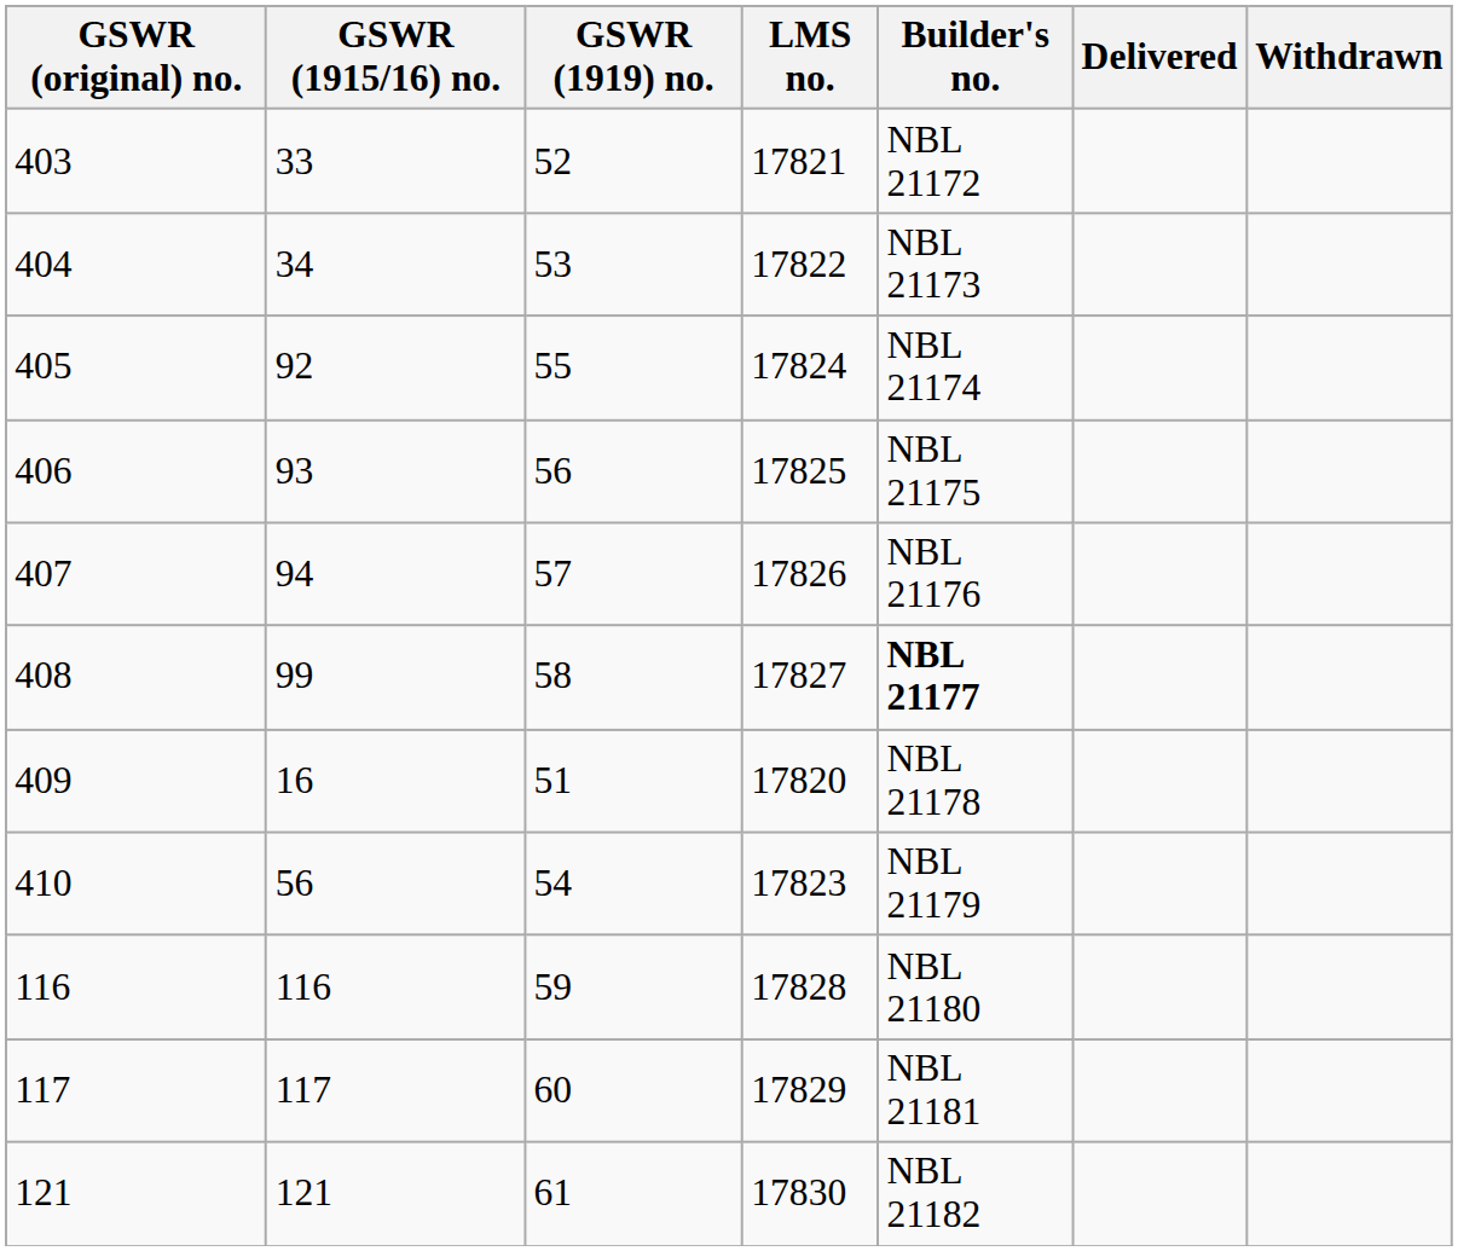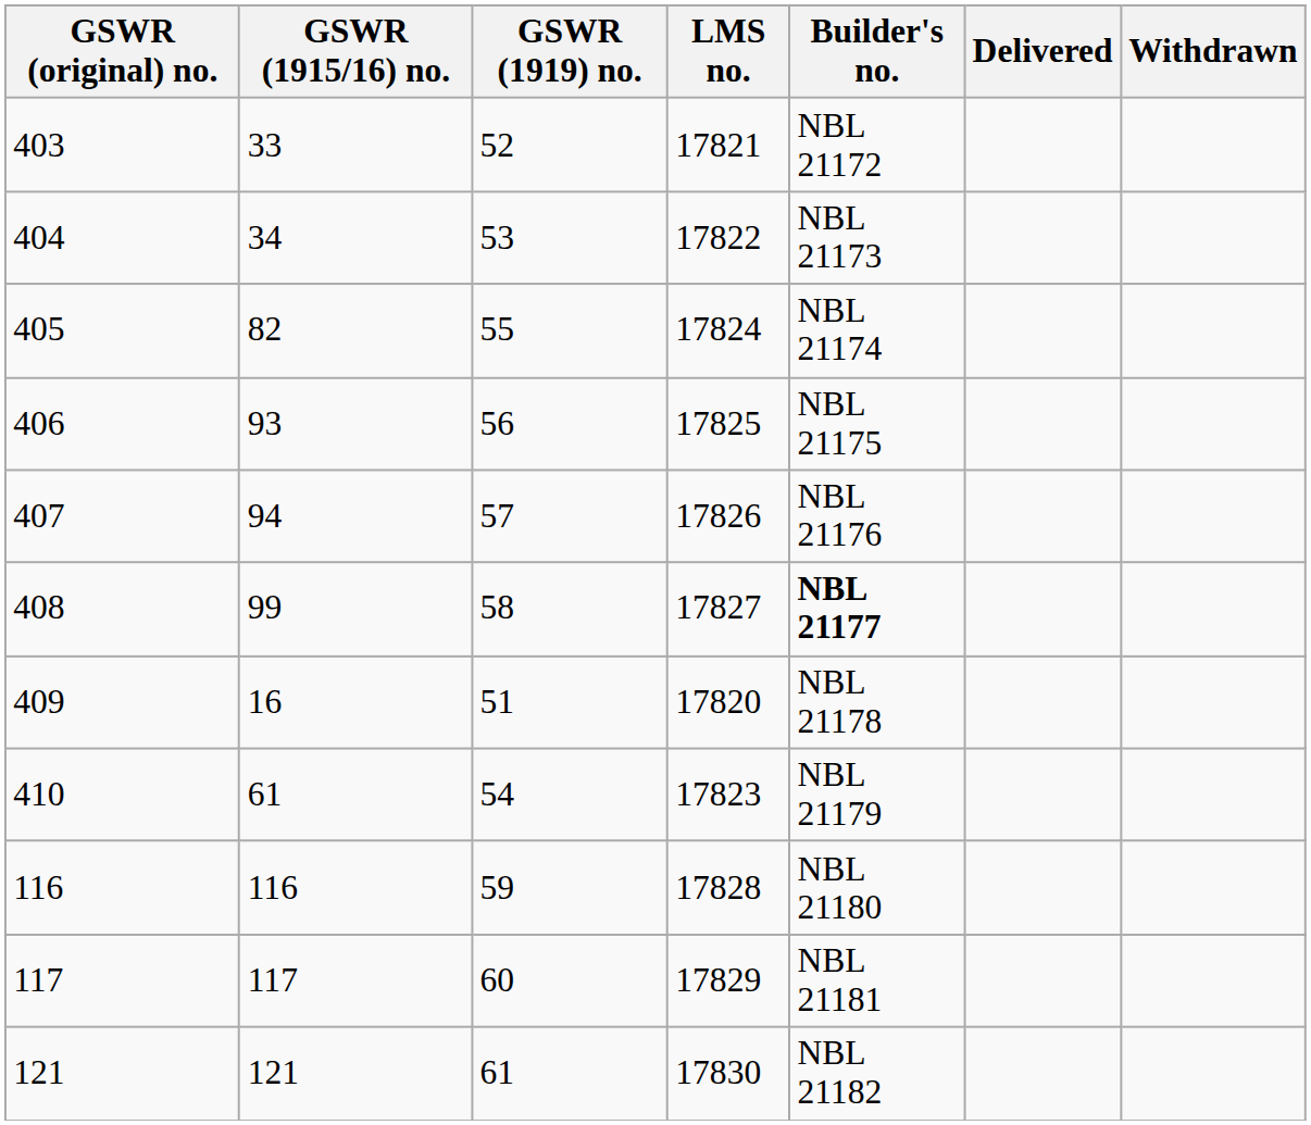 <table class="wikitable sortable">
 <tr>
 <th>GSWR (original) no.</th>
 <th>GSWR (1915/16) no.</th>
 <th>GSWR (1919) no.</th>
 <th>LMS no.</th>
 <th>Builder's no.</th>
 <th>Delivered</th>
 <th>Withdrawn</th>
 </tr>
 <tr>
 <td>403</td>
 <td>33</td>
 <td>52</td>
 <td>17821</td>
 <td>NBL 21172</td>
 <td></td>
 <td></td>
 </tr>
 <tr>
 <td>404</td>
 <td>34</td>
 <td>53</td>
 <td>17822</td>
 <td>NBL 21173</td>
 <td></td>
 <td></td>
 </tr>
 <tr>
 <td>405</td>
-<td>92</td>
+<td>82</td>
 <td>55</td>
 <td>17824</td>
 <td>NBL 21174</td>
 <td></td>
 <td></td>
 </tr>
 <tr>
 <td>406</td>
 <td>93</td>
 <td>56</td>
 <td>17825</td>
 <td>NBL 21175</td>
 <td></td>
 <td></td>
 </tr>
 <tr>
 <td>407</td>
 <td>94</td>
 <td>57</td>
 <td>17826</td>
 <td>NBL 21176</td>
 <td></td>
 <td></td>
 </tr>
 <tr>
 <td>408</td>
 <td>99</td>
 <td>58</td>
 <td>17827</td>
 <td><strong>NBL 21177</strong></td>
 <td></td>
 <td></td>
 </tr>
 <tr>
 <td>409</td>
 <td>16</td>
 <td>51</td>
 <td>17820</td>
 <td>NBL 21178</td>
 <td></td>
 <td></td>
 </tr>
 <tr>
 <td>410</td>
-<td>56</td>
+<td>61</td>
 <td>54</td>
 <td>17823</td>
 <td>NBL 21179</td>
 <td></td>
 <td></td>
 </tr>
 <tr>
 <td>116</td>
 <td>116</td>
 <td>59</td>
 <td>17828</td>
 <td>NBL 21180</td>
 <td></td>
 <td></td>
 </tr>
 <tr>
 <td>117</td>
 <td>117</td>
 <td>60</td>
 <td>17829</td>
 <td>NBL 21181</td>
 <td></td>
 <td></td>
 </tr>
 <tr>
 <td>121</td>
 <td>121</td>
 <td>61</td>
 <td>17830</td>
 <td>NBL 21182</td>
 <td></td>
 <td></td>
 </tr>
 <tr>
 </tr>
 </table>
